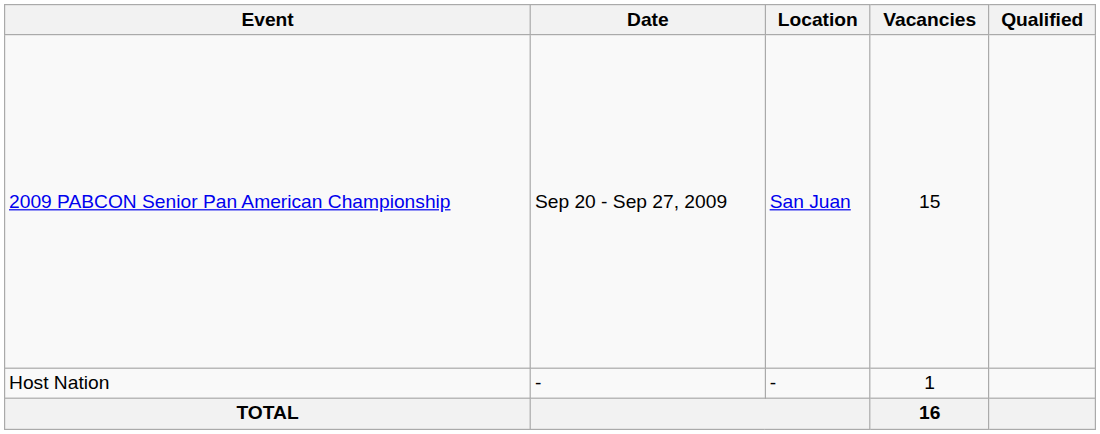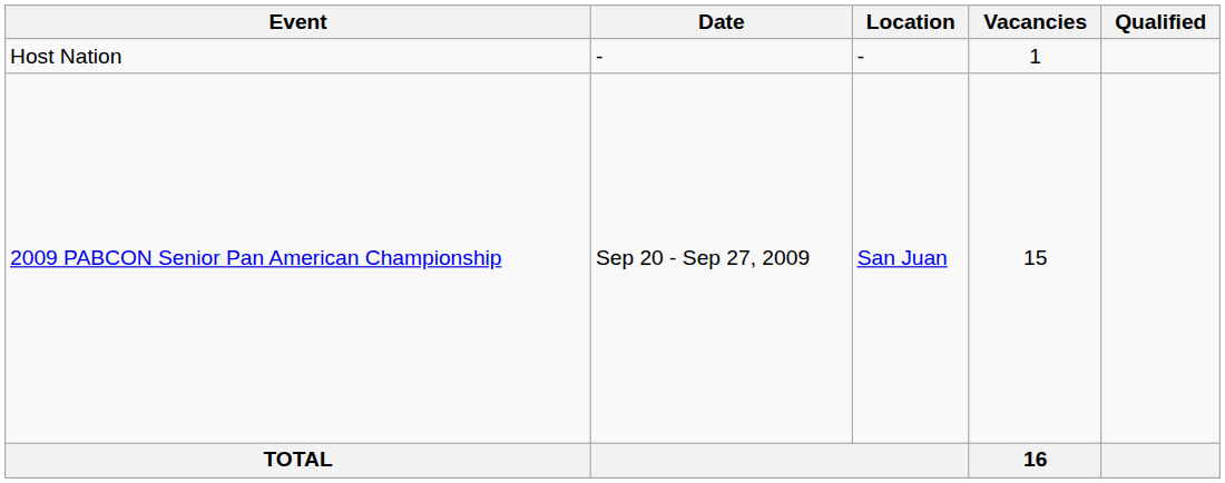 <table class="wikitable" width=910>
 <tr>
 <th>Event</th>
 <th>Date</th>
 <th>Location</th>
 <th>Vacancies</th>
 <th>Qualified</th>
 </tr>
 <tr>
+<td>Host Nation</td>
+<td>-</td>
+<td>-</td>
+<td align=center>1</td>
+<td></td>
+</tr>
+<tr>
 <td><a href='#'>2009 PABCON Senior Pan American Championship</a></td>
 <td>Sep 20 - Sep 27, 2009</td>
 <td> <a href='#'>San Juan</a></td>
 <td align=center>15</td>
 <td><br><br> <br><br><br><br><br><br><br> <br><br><s></s><br><br><br><br></td>
-</tr>
-<tr>
-<td>Host Nation</td>
-<td>-</td>
-<td>-</td>
-<td align=center>1</td>
-<td></td>
 </tr>
 <tr>
 <th>TOTAL</th>
 <th colspan="2"></th>
 <th>16</th>
 <th></th>
 </tr>
 </table>
